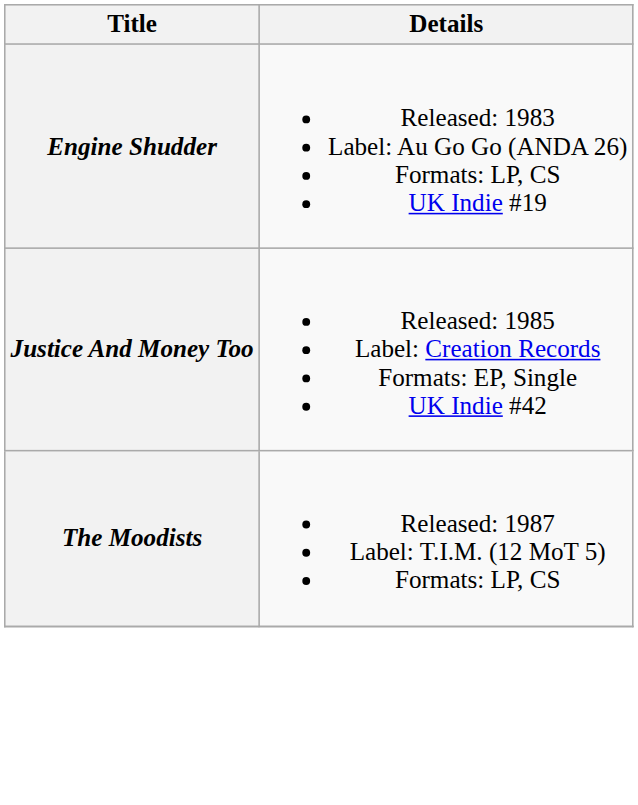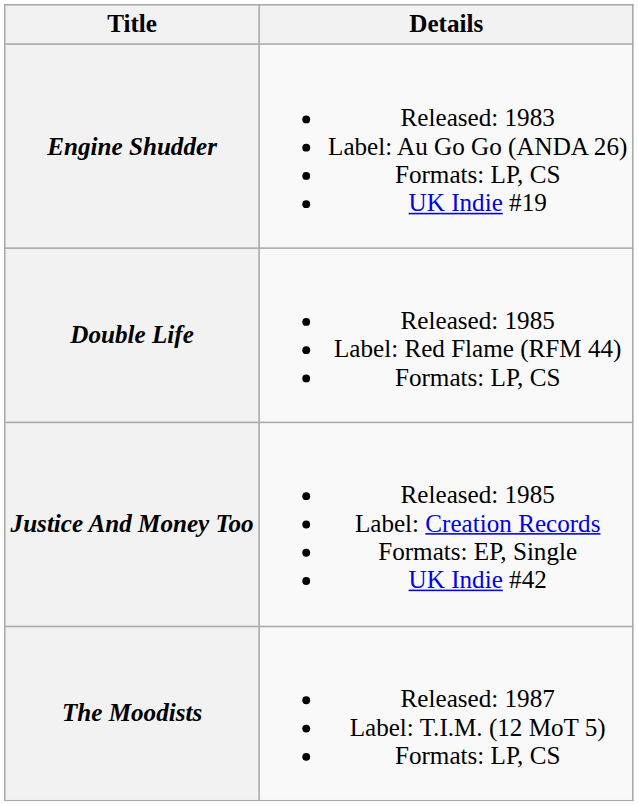 <table class="wikitable plainrowheaders" style="text-align:center;" border="1">
 <tr>
 <th>Title</th>
 <th>Details</th>
 </tr>
 <tr>
 <th scope="row"><em>Engine Shudder</em></th>
 <td><br><ul><li>Released: 1983</li><li>Label: Au Go Go (ANDA 26)</li><li>Formats: LP, CS</li><li><a href='#'>UK Indie</a> #19 </li></ul></td>
+</tr>
+<tr>
+<th scope="row"><em>Double Life</em></th>
+<td><br><ul><li>Released: 1985</li><li>Label: Red Flame (RFM 44)</li><li>Formats: LP, CS</li></ul></td>
 </tr>
 <tr>
 <th scope="row"><em>Justice And Money Too</em></th>
 <td><br><ul><li>Released: 1985</li><li>Label: <a href='#'>Creation Records</a></li><li>Formats: EP, Single</li><li><a href='#'>UK Indie</a> #42 </li></ul></td>
 </tr>
 <tr>
 <th scope="row"><em>The Moodists</em></th>
 <td><br><ul><li>Released: 1987</li><li>Label: T.I.M. (12 MoT 5)</li><li>Formats: LP, CS</li></ul></td>
 </tr>
 <tr>
 </tr>
 </table>
